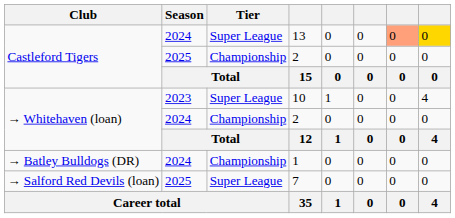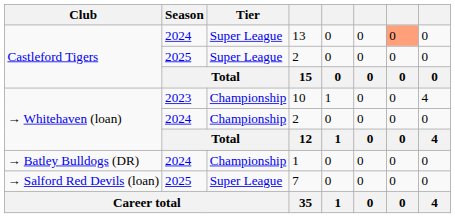 <table class="wikitable defaultcenter">
 <tr>
 <th>Club</th>
 <th>Season</th>
 <th>Tier</th>
 <th style="width:2em;"></th>
 <th style="width:2em;"></th>
 <th style="width:2em;"></th>
 <th style="width:2em;"></th>
 <th style="width:2em;"></th>
 </tr>
 <tr>
 <td rowspan="3" style="text-align:left;"> <a href='#'>Castleford Tigers</a></td>
 <td><a href='#'>2024</a></td>
 <td><a href='#'>Super League</a></td>
 <td>13</td>
 <td>0</td>
 <td>0</td>
 <td style="background: lightsalmon;">0</td>
-<td style="background: gold;">0</td>
+<td>0</td>
 </tr>
 <tr>
 <td><a href='#'>2025</a></td>
-<td><a href='#'>Championship</a></td>
+<td><a href='#'>Super League</a></td>
 <td>2</td>
 <td>0</td>
 <td>0</td>
 <td>0</td>
 <td>0</td>
 </tr>
 <tr>
 <th colspan="2">Total</th>
 <th>15</th>
 <th>0</th>
 <th>0</th>
 <th>0</th>
 <th>0</th>
 </tr>
 <tr>
 <td rowspan="3" style="text-align:left;">→  <a href='#'>Whitehaven</a> (loan)</td>
 <td><a href='#'>2023</a></td>
-<td><a href='#'>Super League</a></td>
+<td><a href='#'>Championship</a></td>
 <td>10</td>
 <td>1</td>
 <td>0</td>
 <td>0</td>
 <td>4</td>
 </tr>
 <tr>
 <td><a href='#'>2024</a></td>
 <td><a href='#'>Championship</a></td>
 <td>2</td>
 <td>0</td>
 <td>0</td>
 <td>0</td>
 <td>0</td>
 </tr>
 <tr>
 <th colspan="2">Total</th>
 <th>12</th>
 <th>1</th>
 <th>0</th>
 <th>0</th>
 <th>4</th>
 </tr>
 <tr>
 <td style="text-align:left;">→  <a href='#'>Batley Bulldogs</a> (DR)</td>
 <td><a href='#'>2024</a></td>
 <td><a href='#'>Championship</a></td>
 <td>1</td>
 <td>0</td>
 <td>0</td>
 <td>0</td>
 <td>0</td>
 </tr>
 <tr>
 <td style="text-align:left;">→  <a href='#'>Salford Red Devils</a> (loan)</td>
 <td><a href='#'>2025</a></td>
 <td><a href='#'>Super League</a></td>
 <td>7</td>
 <td>0</td>
 <td>0</td>
 <td>0</td>
 <td>0</td>
 </tr>
 <tr>
 <th colspan="3">Career total</th>
 <th>35</th>
 <th>1</th>
 <th>0</th>
 <th>0</th>
 <th>4</th>
 </tr>
 </table>
